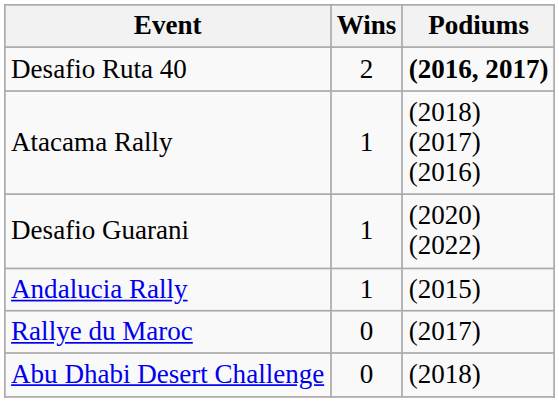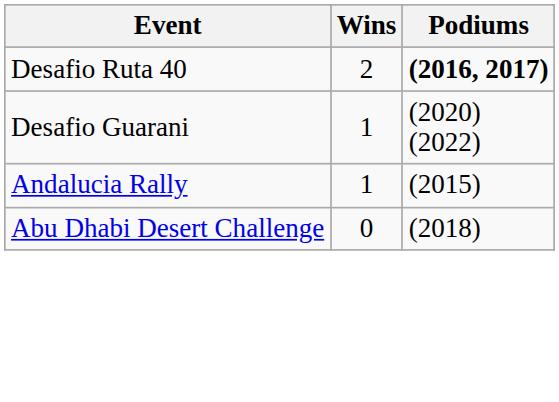 <table class="wikitable">
 <tr>
 <th>Event</th>
 <th>Wins</th>
 <th>Podiums</th>
 </tr>
 <tr>
 <td> Desafio Ruta 40</td>
 <td align="center">2</td>
 <td><strong> (2016, 2017)</strong></td>
 </tr>
 <tr>
-<td> Atacama Rally</td>
-<td align="center">1</td>
-<td> (2018)<br>  (2017)<br> (2016)</td>
-</tr>
-<tr>
 <td> Desafio Guarani</td>
 <td align="center">1</td>
 <td> (2020)<br> (2022)</td>
 </tr>
 <tr>
 <td> <a href='#'>Andalucia Rally</a></td>
 <td align="center">1</td>
 <td> (2015)</td>
 </tr>
 <tr>
-<td> <a href='#'>Rallye du Maroc</a></td>
-<td align="center">0</td>
-<td> (2017)</td>
-</tr>
-<tr>
 <td> <a href='#'>Abu Dhabi Desert Challenge</a></td>
 <td align="center">0</td>
 <td> (2018)</td>
 </tr>
 </table>
